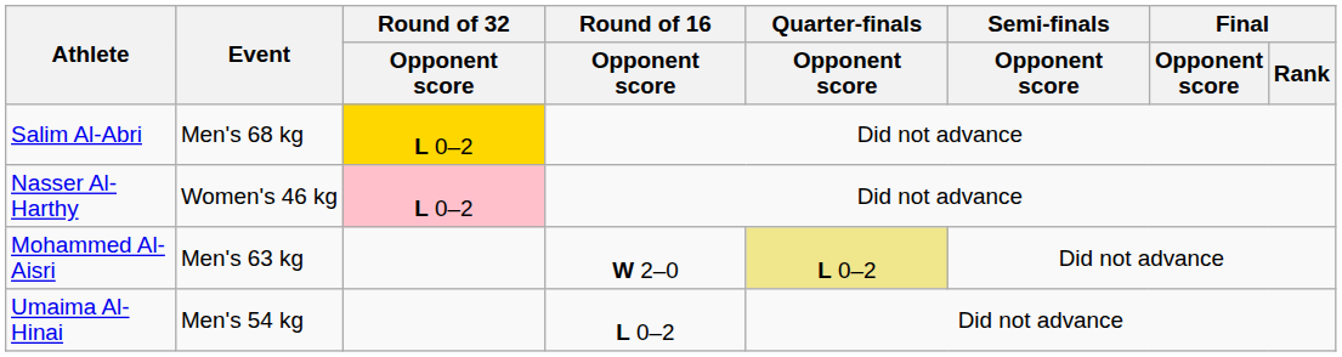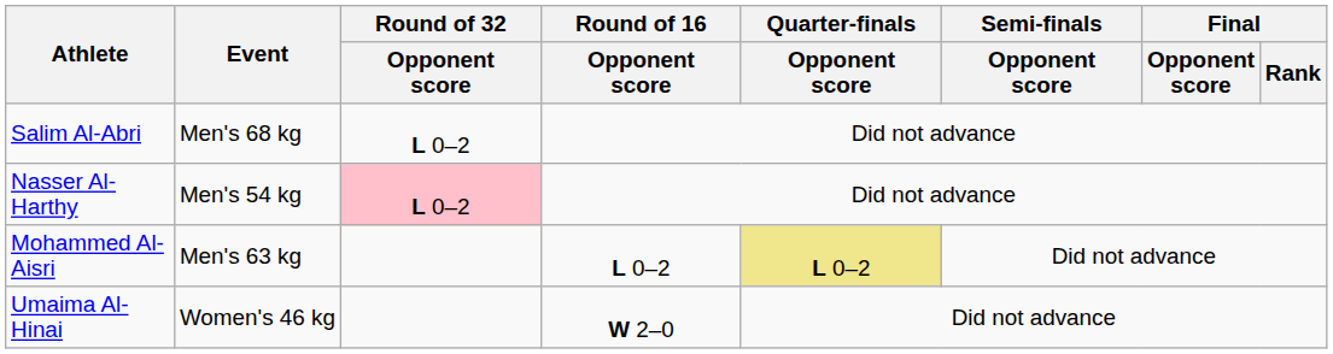 <table class="wikitable" style="font-size:90%; text-align:center">
 <tr>
 <th rowspan="2" width="100">Athlete</th>
 <th rowspan="2">Event</th>
 <th width="120">Round of 32</th>
 <th width="120">Round of 16</th>
 <th width="120">Quarter-finals</th>
 <th width="120">Semi-finals</th>
 <th colspan="2" width="100">Final</th>
 </tr>
 <tr>
 <th>Opponent<br>score</th>
 <th>Opponent<br>score</th>
 <th>Opponent<br>score</th>
 <th>Opponent<br>score</th>
 <th>Opponent<br>score</th>
 <th>Rank</th>
 </tr>
 <tr>
 <td align="left"><a href='#'>Salim Al-Abri</a></td>
 <td align="left">Men's 68 kg</td>
-<td style="background: gold;"><br><strong>L</strong> 0–2</td>
+<td><br><strong>L</strong> 0–2</td>
 <td colspan="6">Did not advance</td>
 </tr>
 <tr>
 <td align="left"><a href='#'>Nasser Al-Harthy</a></td>
-<td align="left">Women's 46 kg</td>
+<td align="left">Men's 54 kg</td>
 <td style="background: pink;"><br><strong>L</strong> 0–2</td>
 <td colspan="6">Did not advance</td>
 </tr>
 <tr>
 <td align="left"><a href='#'>Mohammed Al-Aisri</a></td>
 <td align="left">Men's 63 kg</td>
 <td></td>
-<td><br><strong>W</strong> 2–0</td>
+<td><br><strong>L</strong> 0–2</td>
 <td style="background: khaki;"><br><strong>L</strong> 0–2</td>
 <td colspan="3">Did not advance</td>
 </tr>
 <tr>
 <td align="left"><a href='#'>Umaima Al-Hinai</a></td>
-<td align="left">Men's 54 kg</td>
+<td align="left">Women's 46 kg</td>
 <td></td>
-<td><br><strong>L</strong> 0–2</td>
+<td><br><strong>W</strong> 2–0</td>
 <td colspan="4">Did not advance</td>
 </tr>
 </table>
